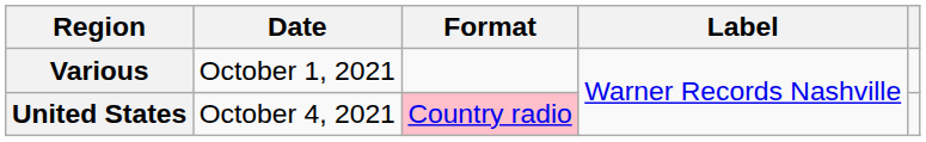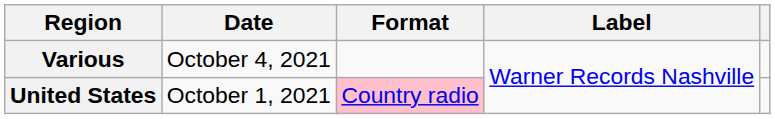 <table class="wikitable plainrowheaders">
 <tr>
 <th scope="col">Region</th>
 <th scope="col">Date</th>
 <th scope="col">Format</th>
 <th scope="col">Label</th>
 <th scope="col"></th>
 </tr>
 <tr>
 <th scope="row">Various</th>
-<td>October 1, 2021</td>
+<td>October 4, 2021</td>
 <td></td>
 <td rowspan="2"><a href='#'>Warner Records Nashville</a></td>
 <td></td>
 </tr>
 <tr>
 <th scope="row">United States</th>
-<td>October 4, 2021</td>
+<td>October 1, 2021</td>
 <td style="background: pink;"><a href='#'>Country radio</a></td>
 <td></td>
 </tr>
 </table>
